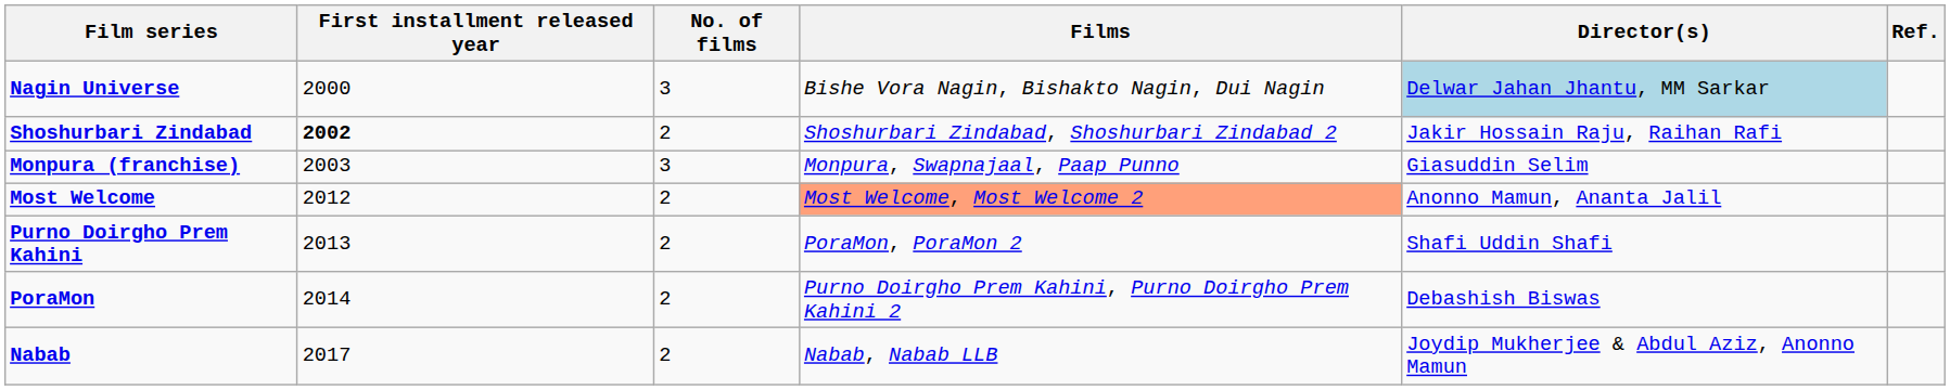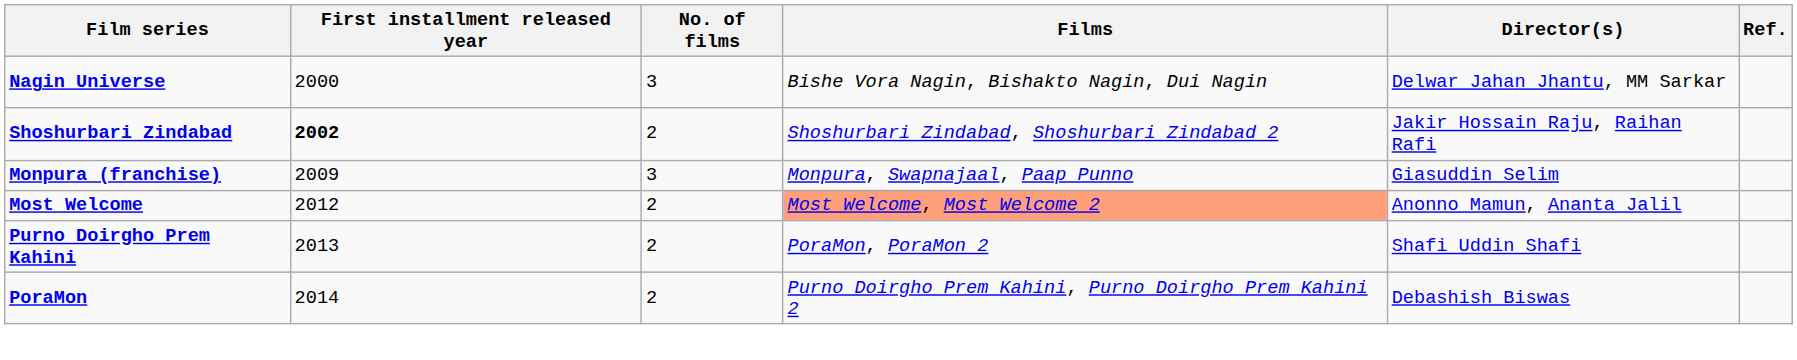 <table class="wikitable">
 <tr>
 <th>Film series</th>
 <th>First installment released year</th>
 <th>No. of films</th>
 <th>Films</th>
 <th>Director(s)</th>
 <th>Ref.</th>
 </tr>
 <tr>
 <td><strong><a href='#'>Nagin Universe</a></strong></td>
 <td>2000</td>
 <td>3</td>
 <td><em>Bishe Vora Nagin</em>, <em>Bishakto Nagin</em>, <em>Dui Nagin</em></td>
-<td style="background: lightblue;"><a href='#'>Delwar Jahan Jhantu</a>, MM Sarkar</td>
+<td><a href='#'>Delwar Jahan Jhantu</a>, MM Sarkar</td>
 <td><br><br></td>
 </tr>
 <tr>
 <td><strong><a href='#'>Shoshurbari Zindabad</a></strong></td>
 <td><strong>2002</strong></td>
 <td>2</td>
 <td><em><a href='#'>Shoshurbari Zindabad</a></em>, <em><a href='#'>Shoshurbari Zindabad 2</a></em></td>
 <td><a href='#'>Jakir Hossain Raju</a>, <a href='#'>Raihan Rafi</a></td>
 <td></td>
 </tr>
 <tr>
 <td><strong><a href='#'>Monpura (franchise)</a></strong></td>
-<td>2003</td>
+<td>2009</td>
 <td>3</td>
 <td><em><a href='#'>Monpura</a></em>, <em><a href='#'>Swapnajaal</a></em>, <em><a href='#'>Paap Punno</a></em></td>
 <td><a href='#'>Giasuddin Selim</a></td>
 <td></td>
 </tr>
 <tr>
 <td><strong><a href='#'>Most Welcome</a></strong></td>
 <td>2012</td>
 <td>2</td>
 <td style="background: lightsalmon;"><em><a href='#'>Most Welcome</a></em>, <em><a href='#'>Most Welcome 2</a></em></td>
 <td><a href='#'>Anonno Mamun</a>,  <a href='#'>Ananta Jalil</a></td>
 <td></td>
 </tr>
 <tr>
 <td><strong><a href='#'>Purno Doirgho Prem Kahini</a></strong></td>
 <td>2013</td>
 <td>2</td>
 <td><em><a href='#'>PoraMon</a></em>, <em><a href='#'>PoraMon 2</a></em></td>
 <td><a href='#'>Shafi Uddin Shafi</a></td>
 <td></td>
 </tr>
 <tr>
 <td><strong><a href='#'>PoraMon</a></strong></td>
 <td>2014</td>
 <td>2</td>
 <td><em><a href='#'>Purno Doirgho Prem Kahini</a></em>, <em><a href='#'>Purno Doirgho Prem Kahini 2</a></em></td>
 <td><a href='#'>Debashish Biswas</a></td>
 <td></td>
 </tr>
-<tr>
-<td><strong><a href='#'>Nabab</a></strong></td>
-<td>2017</td>
-<td>2</td>
-<td><em><a href='#'>Nabab</a></em>, <em><a href='#'>Nabab LLB</a></em></td>
-<td><a href='#'>Joydip Mukherjee</a> &  <a href='#'>Abdul Aziz</a>, <a href='#'>Anonno Mamun</a></td>
-<td></td>
-</tr>
 </table>
